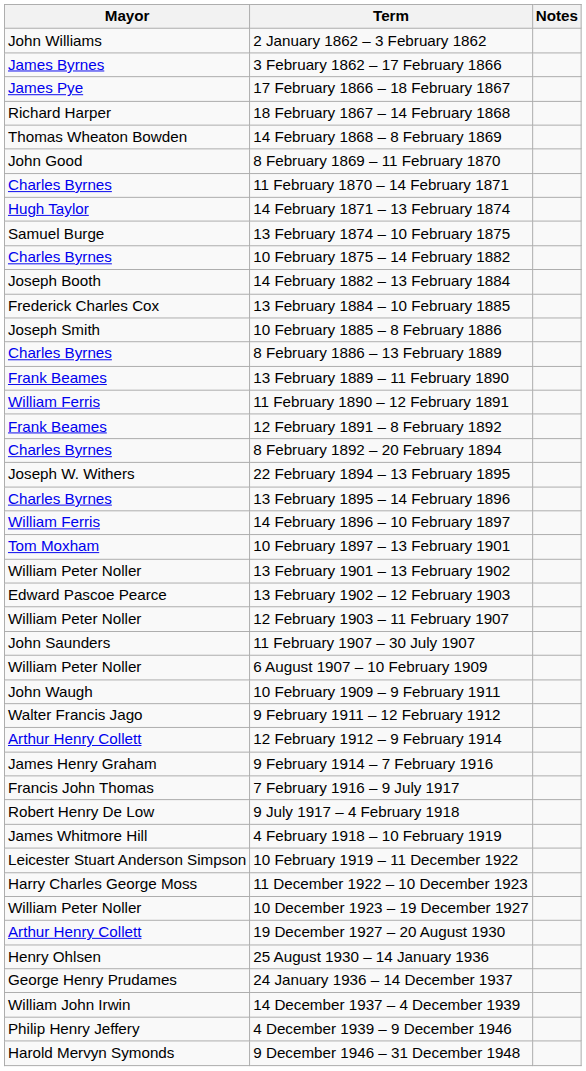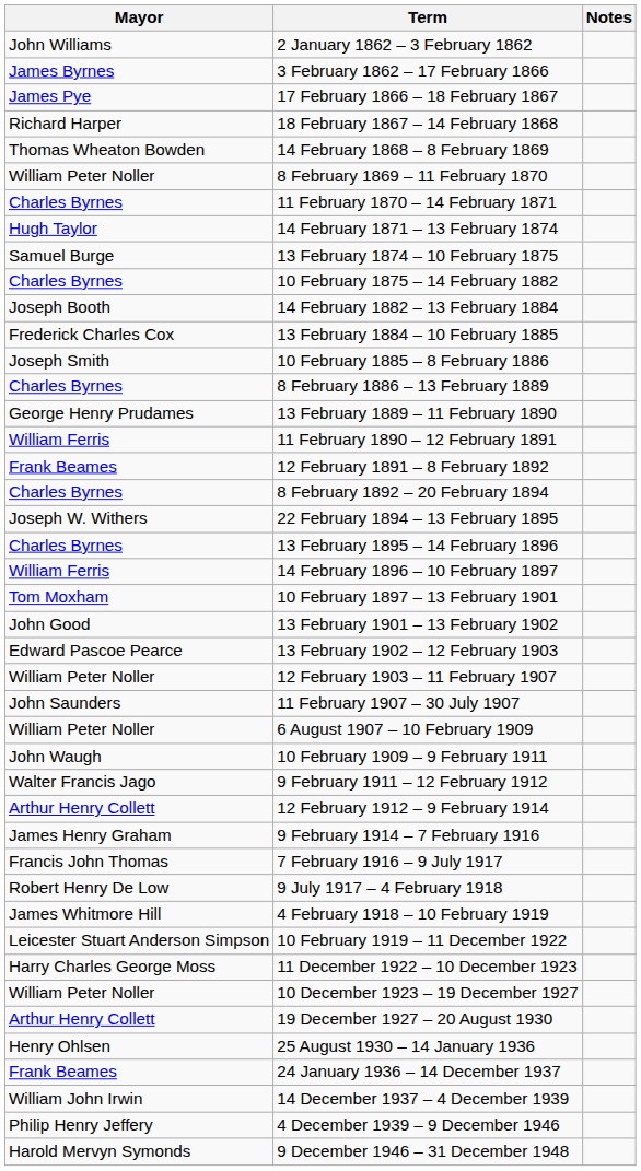 <table class="wikitable">
 <tr>
 <th>Mayor</th>
 <th>Term</th>
 <th>Notes</th>
 </tr>
 <tr>
 <td>John Williams</td>
 <td>2 January 1862 – 3 February 1862</td>
 <td></td>
 </tr>
 <tr>
 <td><a href='#'>James Byrnes</a></td>
 <td>3 February 1862 – 17 February 1866</td>
 <td></td>
 </tr>
 <tr>
 <td><a href='#'>James Pye</a></td>
 <td>17 February 1866 – 18 February 1867</td>
 <td></td>
 </tr>
 <tr>
 <td>Richard Harper</td>
 <td>18 February 1867 – 14 February 1868</td>
 <td></td>
 </tr>
 <tr>
 <td>Thomas Wheaton Bowden</td>
 <td>14 February 1868 – 8 February 1869</td>
 <td></td>
 </tr>
 <tr>
-<td>John Good</td>
+<td>William Peter Noller</td>
 <td>8 February 1869 – 11 February 1870</td>
 <td></td>
 </tr>
 <tr>
 <td><a href='#'>Charles Byrnes</a></td>
 <td>11 February 1870 – 14 February 1871</td>
 <td></td>
 </tr>
 <tr>
 <td><a href='#'>Hugh Taylor</a></td>
 <td>14 February 1871 – 13 February 1874</td>
 <td></td>
 </tr>
 <tr>
 <td>Samuel Burge</td>
 <td>13 February 1874 – 10 February 1875</td>
 <td></td>
 </tr>
 <tr>
 <td><a href='#'>Charles Byrnes</a></td>
 <td>10 February 1875 – 14 February 1882</td>
 <td></td>
 </tr>
 <tr>
 <td>Joseph Booth</td>
 <td>14 February 1882 – 13 February 1884</td>
 <td></td>
 </tr>
 <tr>
 <td>Frederick Charles Cox</td>
 <td>13 February 1884 – 10 February 1885</td>
 <td></td>
 </tr>
 <tr>
 <td>Joseph Smith</td>
 <td>10 February 1885 – 8 February 1886</td>
 <td></td>
 </tr>
 <tr>
 <td><a href='#'>Charles Byrnes</a></td>
 <td>8 February 1886 – 13 February 1889</td>
 <td></td>
 </tr>
 <tr>
-<td><a href='#'>Frank Beames</a></td>
+<td>George Henry Prudames</td>
 <td>13 February 1889 – 11 February 1890</td>
 <td></td>
 </tr>
 <tr>
 <td><a href='#'>William Ferris</a></td>
 <td>11 February 1890 – 12 February 1891</td>
 <td></td>
 </tr>
 <tr>
 <td><a href='#'>Frank Beames</a></td>
 <td>12 February 1891 – 8 February 1892</td>
 <td></td>
 </tr>
 <tr>
 <td><a href='#'>Charles Byrnes</a></td>
 <td>8 February 1892 – 20 February 1894</td>
 <td></td>
 </tr>
 <tr>
 <td>Joseph W. Withers</td>
 <td>22 February 1894 – 13 February 1895</td>
 <td></td>
 </tr>
 <tr>
 <td><a href='#'>Charles Byrnes</a></td>
 <td>13 February 1895 – 14 February 1896</td>
 <td></td>
 </tr>
 <tr>
 <td><a href='#'>William Ferris</a></td>
 <td>14 February 1896 – 10 February 1897</td>
 <td></td>
 </tr>
 <tr>
 <td><a href='#'>Tom Moxham</a></td>
 <td>10 February 1897 – 13 February 1901</td>
 <td></td>
 </tr>
 <tr>
-<td>William Peter Noller</td>
+<td>John Good</td>
 <td>13 February 1901 – 13 February 1902</td>
 <td></td>
 </tr>
 <tr>
 <td>Edward Pascoe Pearce</td>
 <td>13 February 1902 – 12 February 1903</td>
 <td></td>
 </tr>
 <tr>
 <td>William Peter Noller</td>
 <td>12 February 1903 – 11 February 1907</td>
 <td></td>
 </tr>
 <tr>
 <td>John Saunders</td>
 <td>11 February 1907 – 30 July 1907</td>
 <td></td>
 </tr>
 <tr>
 <td>William Peter Noller</td>
 <td>6 August 1907 – 10 February 1909</td>
 <td></td>
 </tr>
 <tr>
 <td>John Waugh</td>
 <td>10 February 1909 – 9 February 1911</td>
 <td></td>
 </tr>
 <tr>
 <td>Walter Francis Jago</td>
 <td>9 February 1911 – 12 February 1912</td>
 <td></td>
 </tr>
 <tr>
 <td><a href='#'>Arthur Henry Collett</a></td>
 <td>12 February 1912 – 9 February 1914</td>
 <td></td>
 </tr>
 <tr>
 <td>James Henry Graham</td>
 <td>9 February 1914 – 7 February 1916</td>
 <td></td>
 </tr>
 <tr>
 <td>Francis John Thomas</td>
 <td>7 February 1916 – 9 July 1917</td>
 <td></td>
 </tr>
 <tr>
 <td>Robert Henry De Low</td>
 <td>9 July 1917 – 4 February 1918</td>
 <td></td>
 </tr>
 <tr>
 <td>James Whitmore Hill</td>
 <td>4 February 1918 – 10 February 1919</td>
 <td></td>
 </tr>
 <tr>
 <td>Leicester Stuart Anderson Simpson</td>
 <td>10 February 1919 – 11 December 1922</td>
 <td></td>
 </tr>
 <tr>
 <td>Harry Charles George Moss</td>
 <td>11 December 1922 – 10 December 1923</td>
 <td></td>
 </tr>
 <tr>
 <td>William Peter Noller</td>
 <td>10 December 1923 – 19 December 1927</td>
 <td></td>
 </tr>
 <tr>
 <td><a href='#'>Arthur Henry Collett</a></td>
 <td>19 December 1927 – 20 August 1930</td>
 <td></td>
 </tr>
 <tr>
 <td>Henry Ohlsen</td>
 <td>25 August 1930 – 14 January 1936</td>
 <td></td>
 </tr>
 <tr>
-<td>George Henry Prudames</td>
+<td><a href='#'>Frank Beames</a></td>
 <td>24 January 1936 – 14 December 1937</td>
 <td></td>
 </tr>
 <tr>
 <td>William John Irwin</td>
 <td>14 December 1937 – 4 December 1939</td>
 <td></td>
 </tr>
 <tr>
 <td>Philip Henry Jeffery</td>
 <td>4 December 1939 – 9 December 1946</td>
 <td></td>
 </tr>
 <tr>
 <td>Harold Mervyn Symonds</td>
 <td>9 December 1946 – 31 December 1948</td>
 <td></td>
 </tr>
 </table>
